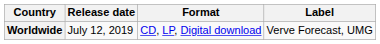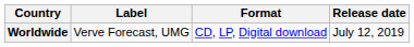 <table class="wikitable plainrowheaders">
 <tr>
 <th>Country</th>
+<th>Label</th>
+<th>Format</th>
 <th>Release date</th>
-<th>Format</th>
-<th>Label</th>
 </tr>
 <tr>
 <th scope="row">Worldwide</th>
+<td>Verve Forecast, UMG</td>
+<td><a href='#'>CD</a>, <a href='#'>LP</a>, <a href='#'>Digital download</a></td>
 <td>July 12, 2019</td>
-<td><a href='#'>CD</a>, <a href='#'>LP</a>, <a href='#'>Digital download</a></td>
-<td>Verve Forecast, UMG</td>
 </tr>
 </table>
